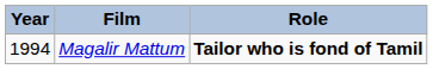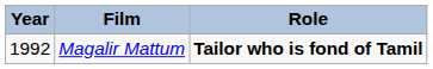 <table class="wikitable">
 <tr style="text-align:center;">
 <th style="background:#B0C4DE;">Year</th>
 <th style="background:#B0C4DE;">Film</th>
 <th style="background:#B0C4DE;">Role</th>
 </tr>
 <tr>
-<td>1994</td>
+<td>1992</td>
 <td><em><a href='#'>Magalir Mattum</a></em></td>
 <td><strong>Tailor who is fond of Tamil</strong></td>
 </tr>
 </table>
